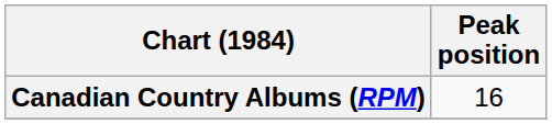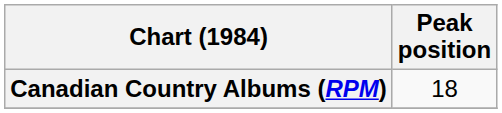 <table class="wikitable sortable plainrowheaders" style="text-align:center">
 <tr>
 <th scope="col">Chart (1984)</th>
 <th scope="col">Peak<br> position</th>
 </tr>
 <tr>
 <th scope="row">Canadian Country Albums (<em><a href='#'>RPM</a></em>)</th>
-<td>16</td>
+<td>18</td>
 </tr>
 <tr>
 </tr>
 </table>
